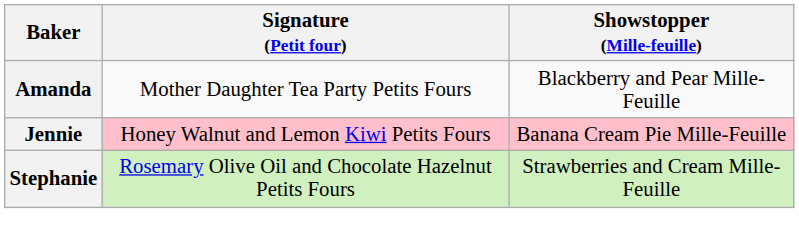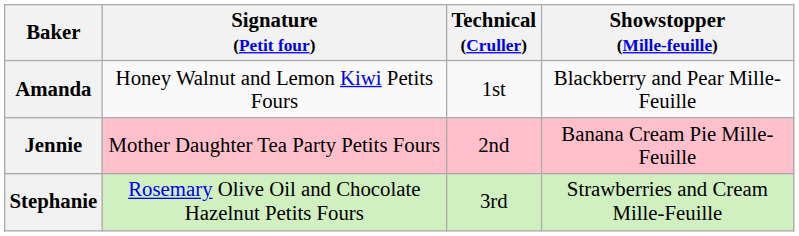 <table class="wikitable sortable" style="text-align:center;">
 <tr>
 <th scope="col">Baker</th>
 <th scope="col" class="unsortable">Signature<br><small>(<a href='#'>Petit four</a>)</small></th>
+<th scope="col">Technical<br><small>(<a href='#'>Cruller</a>)</small></th>
 <th scope="col" class="unsortable">Showstopper<br><small>(<a href='#'>Mille-feuille</a>)</small></th>
 </tr>
 <tr>
 <th scope="row">Amanda</th>
-<td>Mother Daughter Tea Party Petits Fours</td>
+<td>Honey Walnut and Lemon <a href='#'>Kiwi</a> Petits Fours</td>
+<td>1st</td>
 <td>Blackberry and Pear Mille-Feuille</td>
 </tr>
 <tr style="background:Pink;">
 <th scope="row">Jennie</th>
-<td>Honey Walnut and Lemon <a href='#'>Kiwi</a> Petits Fours</td>
+<td>Mother Daughter Tea Party Petits Fours</td>
+<td>2nd</td>
 <td>Banana Cream Pie Mille-Feuille</td>
 </tr>
 <tr style="background:#d0f0c0;">
 <th scope="row">Stephanie</th>
 <td><a href='#'>Rosemary</a> Olive Oil and Chocolate Hazelnut Petits Fours</td>
+<td>3rd</td>
 <td>Strawberries and Cream Mille-Feuille</td>
 </tr>
 </table>
